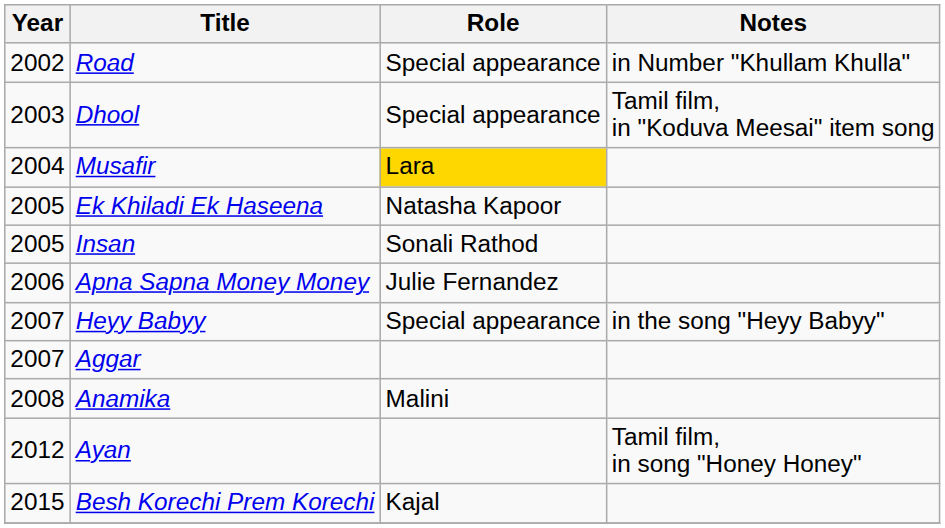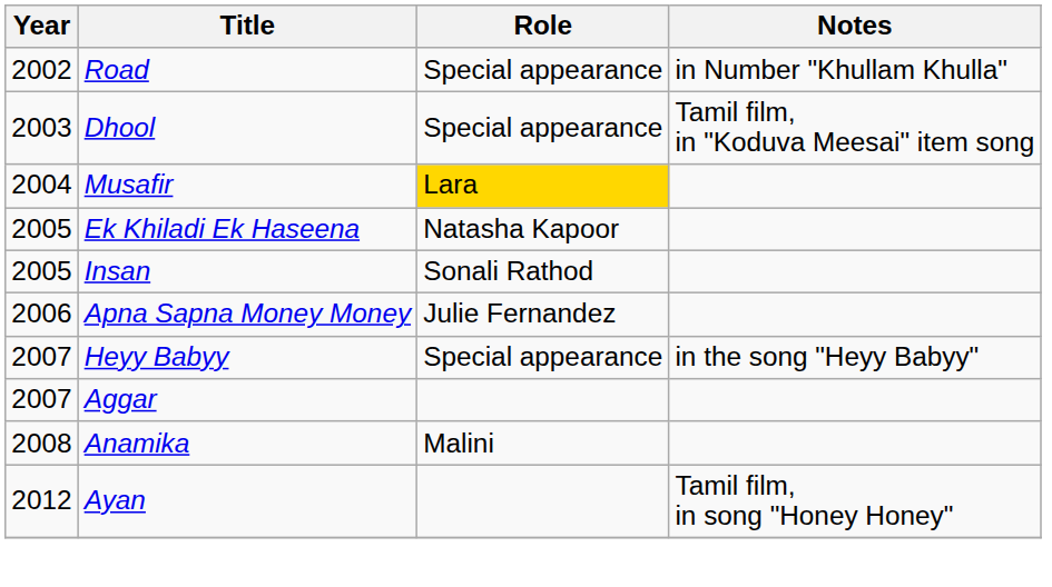 <table class="wikitable sortable">
 <tr>
 <th>Year</th>
 <th>Title</th>
 <th>Role</th>
 <th class="unsortable">Notes</th>
 </tr>
 <tr>
 <td>2002</td>
 <td><em><a href='#'>Road</a></em></td>
 <td>Special appearance</td>
 <td>in Number "Khullam Khulla"</td>
 </tr>
 <tr>
 <td>2003</td>
 <td><em><a href='#'>Dhool</a></em></td>
 <td>Special appearance</td>
 <td>Tamil film,<br>in "Koduva Meesai" item song</td>
 </tr>
 <tr>
 <td>2004</td>
 <td><em><a href='#'>Musafir</a></em></td>
 <td style="background: gold;">Lara</td>
 <td></td>
 </tr>
 <tr>
 <td>2005</td>
 <td><em><a href='#'>Ek Khiladi Ek Haseena</a></em></td>
 <td>Natasha Kapoor</td>
 <td></td>
 </tr>
 <tr>
 <td>2005</td>
 <td><em><a href='#'>Insan</a></em></td>
 <td>Sonali Rathod</td>
 <td></td>
 </tr>
 <tr>
 <td>2006</td>
 <td><em><a href='#'>Apna Sapna Money Money</a></em></td>
 <td>Julie Fernandez</td>
 <td></td>
 </tr>
 <tr>
 <td>2007</td>
 <td><em><a href='#'>Heyy Babyy</a></em></td>
 <td>Special appearance</td>
 <td>in the song "Heyy Babyy"</td>
 </tr>
 <tr>
 <td>2007</td>
 <td><em><a href='#'>Aggar</a></em></td>
 <td></td>
 <td></td>
 </tr>
 <tr>
 <td>2008</td>
 <td><em><a href='#'>Anamika</a></em></td>
 <td>Malini</td>
 <td></td>
 </tr>
 <tr>
 <td>2012</td>
 <td><em><a href='#'>Ayan</a></em></td>
 <td></td>
 <td>Tamil film,<br>in song "Honey Honey"</td>
 </tr>
 <tr>
-<td>2015</td>
-<td><em><a href='#'>Besh Korechi Prem Korechi</a></em></td>
-<td>Kajal</td>
-<td></td>
-</tr>
-<tr>
 </tr>
 </table>
